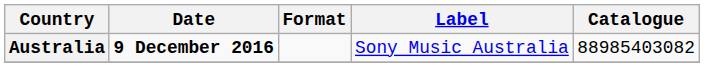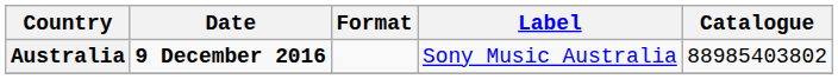 <table class="wikitable plainrowheaders">
 <tr>
 <th scope="col">Country</th>
 <th scope="col">Date</th>
 <th scope="col">Format</th>
 <th scope="col"><a href='#'>Label</a></th>
 <th scope="col">Catalogue</th>
 </tr>
 <tr>
 <th scope="row">Australia</th>
 <td><strong>9 December 2016</strong></td>
 <td></td>
 <td><a href='#'>Sony Music Australia</a></td>
-<td>88985403082</td>
+<td>88985403802</td>
 </tr>
 <tr>
 </tr>
 </table>
